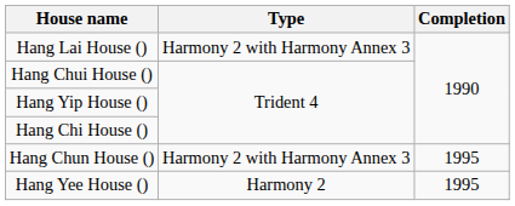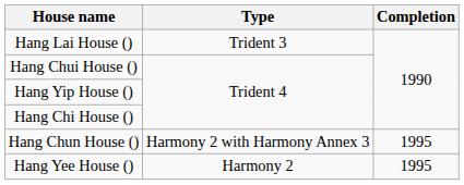 <table class="wikitable" style="text-align: center;">
 <tr>
 <th>House name</th>
 <th>Type</th>
 <th>Completion</th>
 </tr>
 <tr>
 <td>Hang Lai House ()</td>
-<td>Harmony 2 with Harmony Annex 3</td>
+<td>Trident 3</td>
 <td rowspan="4">1990</td>
 </tr>
 <tr>
 <td>Hang Chui House ()</td>
 <td rowspan="3">Trident 4</td>
 </tr>
 <tr>
 <td>Hang Yip House ()</td>
 </tr>
 <tr>
 <td>Hang Chi House ()</td>
 </tr>
 <tr>
 <td>Hang Chun House ()</td>
 <td>Harmony 2 with Harmony Annex 3</td>
 <td>1995</td>
 </tr>
 <tr>
 <td>Hang Yee House ()</td>
 <td>Harmony 2</td>
 <td>1995</td>
 </tr>
 </table>
